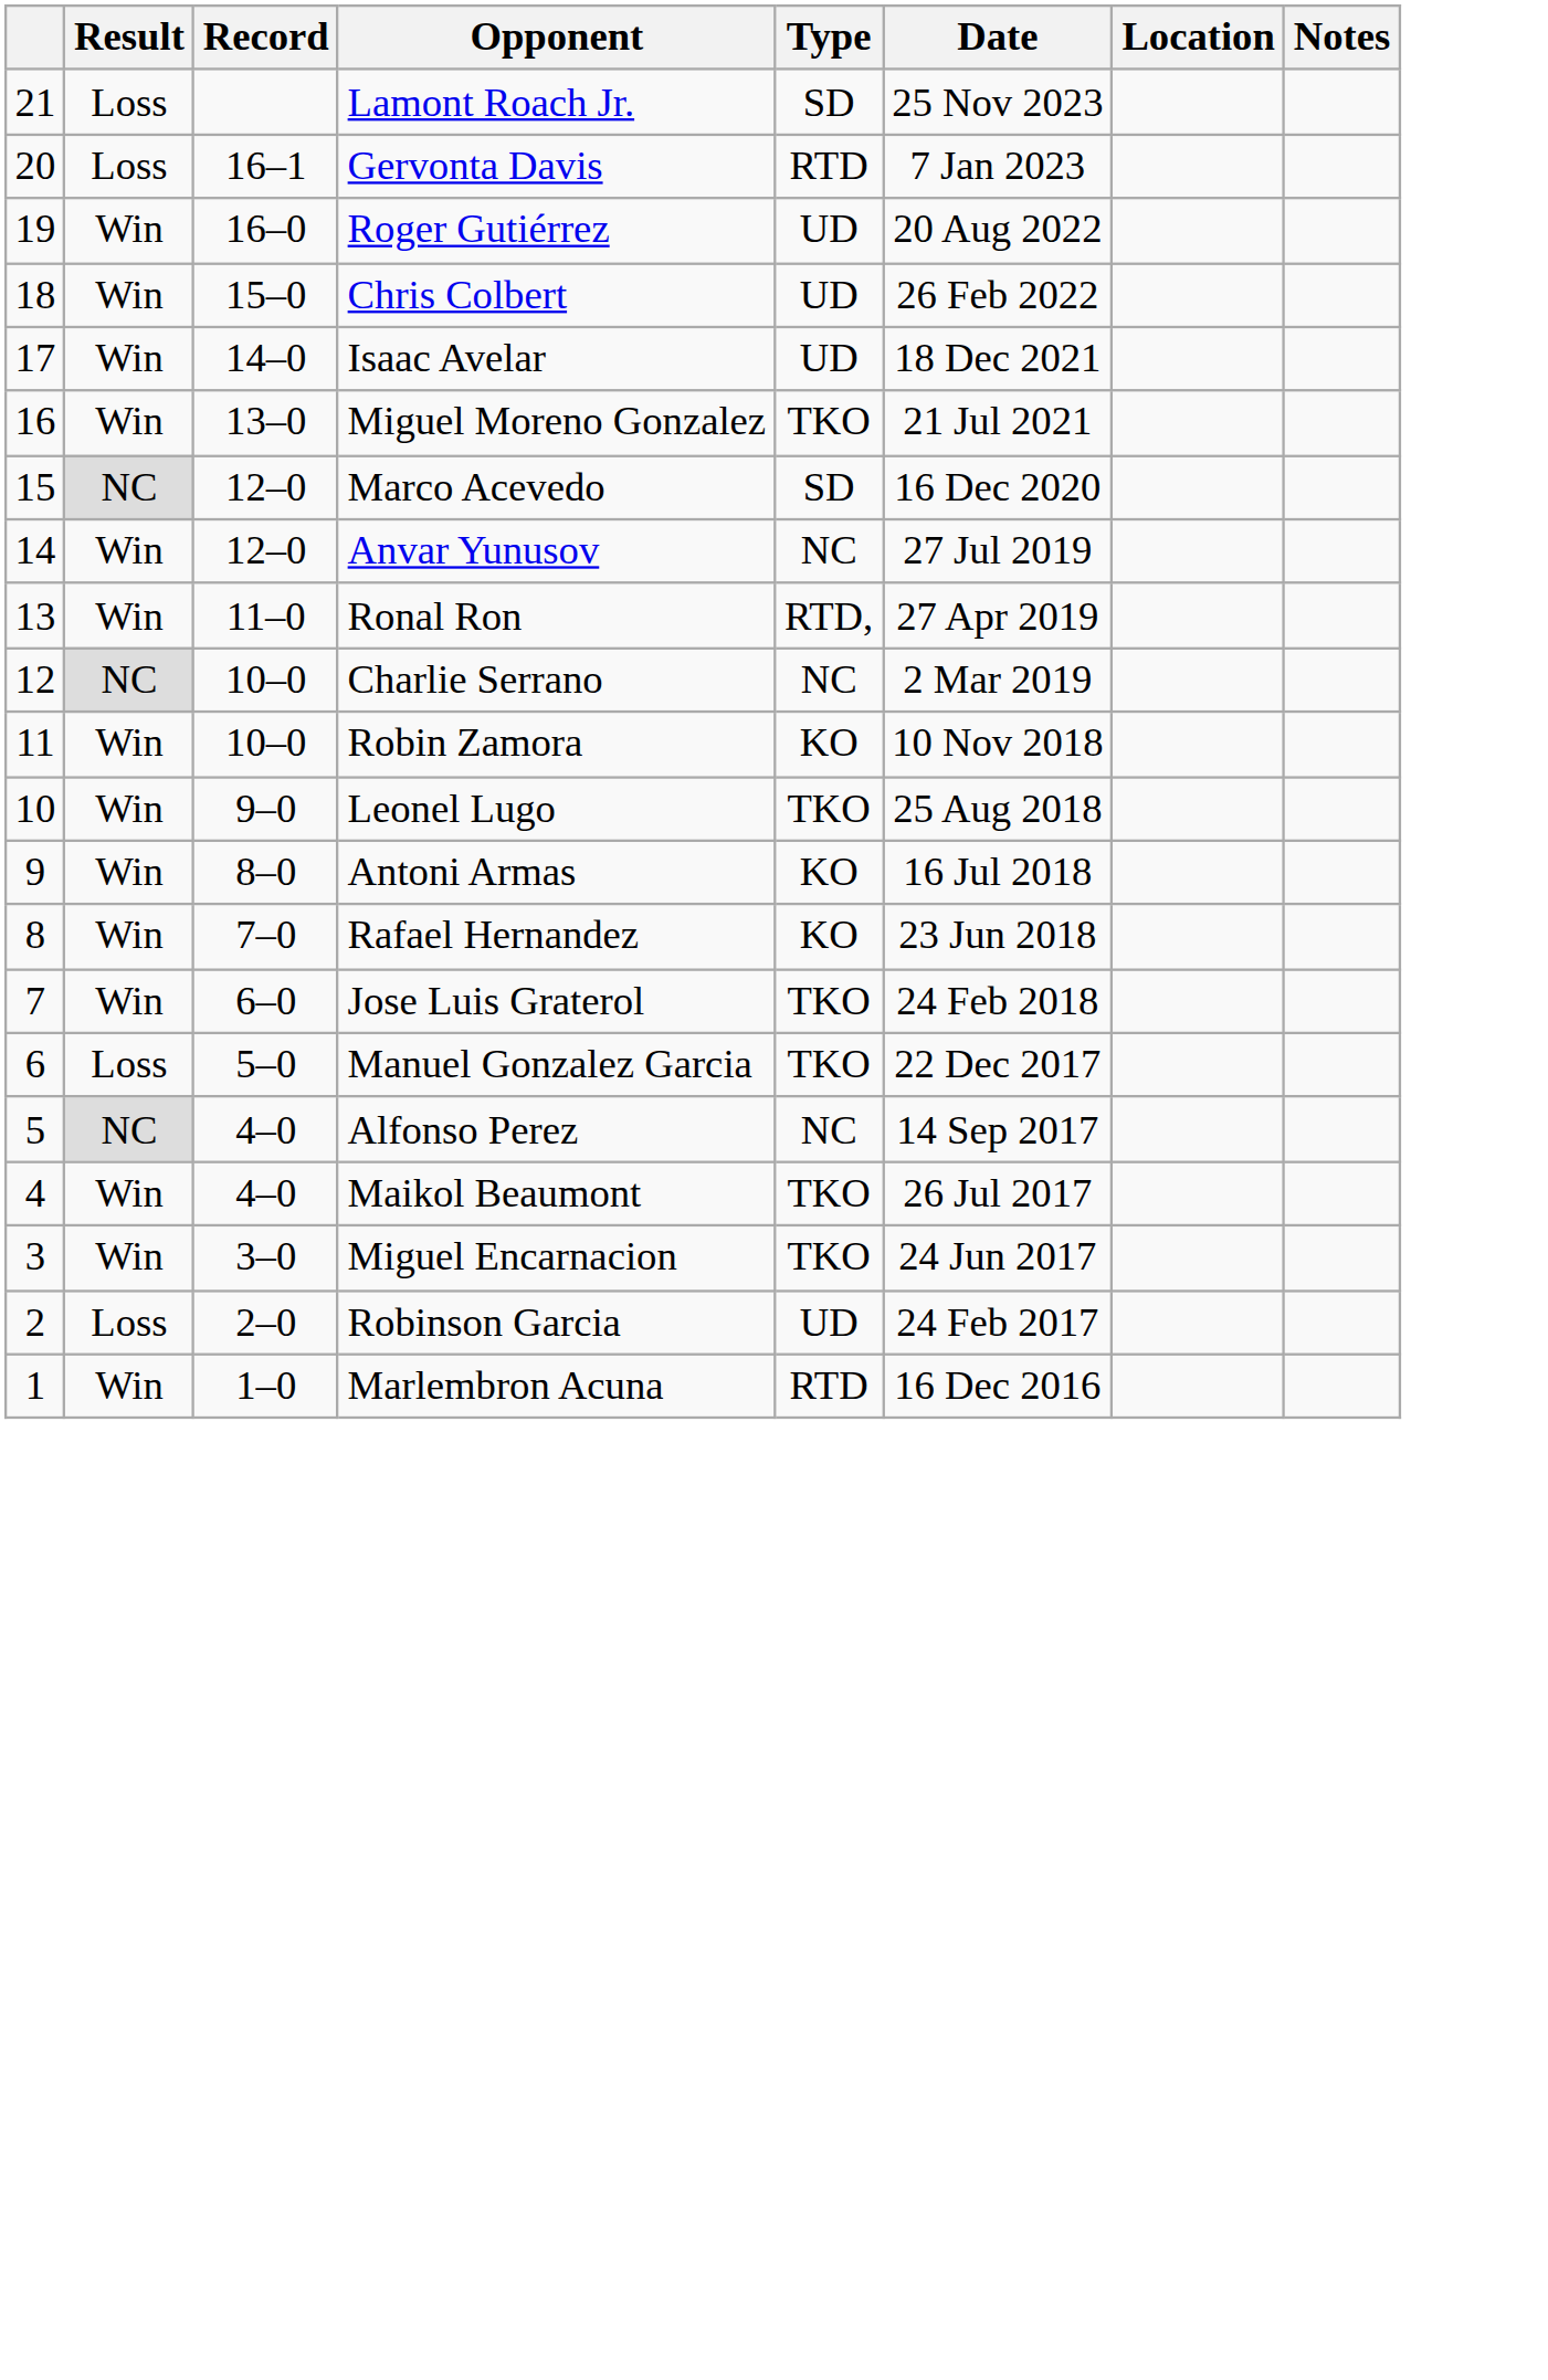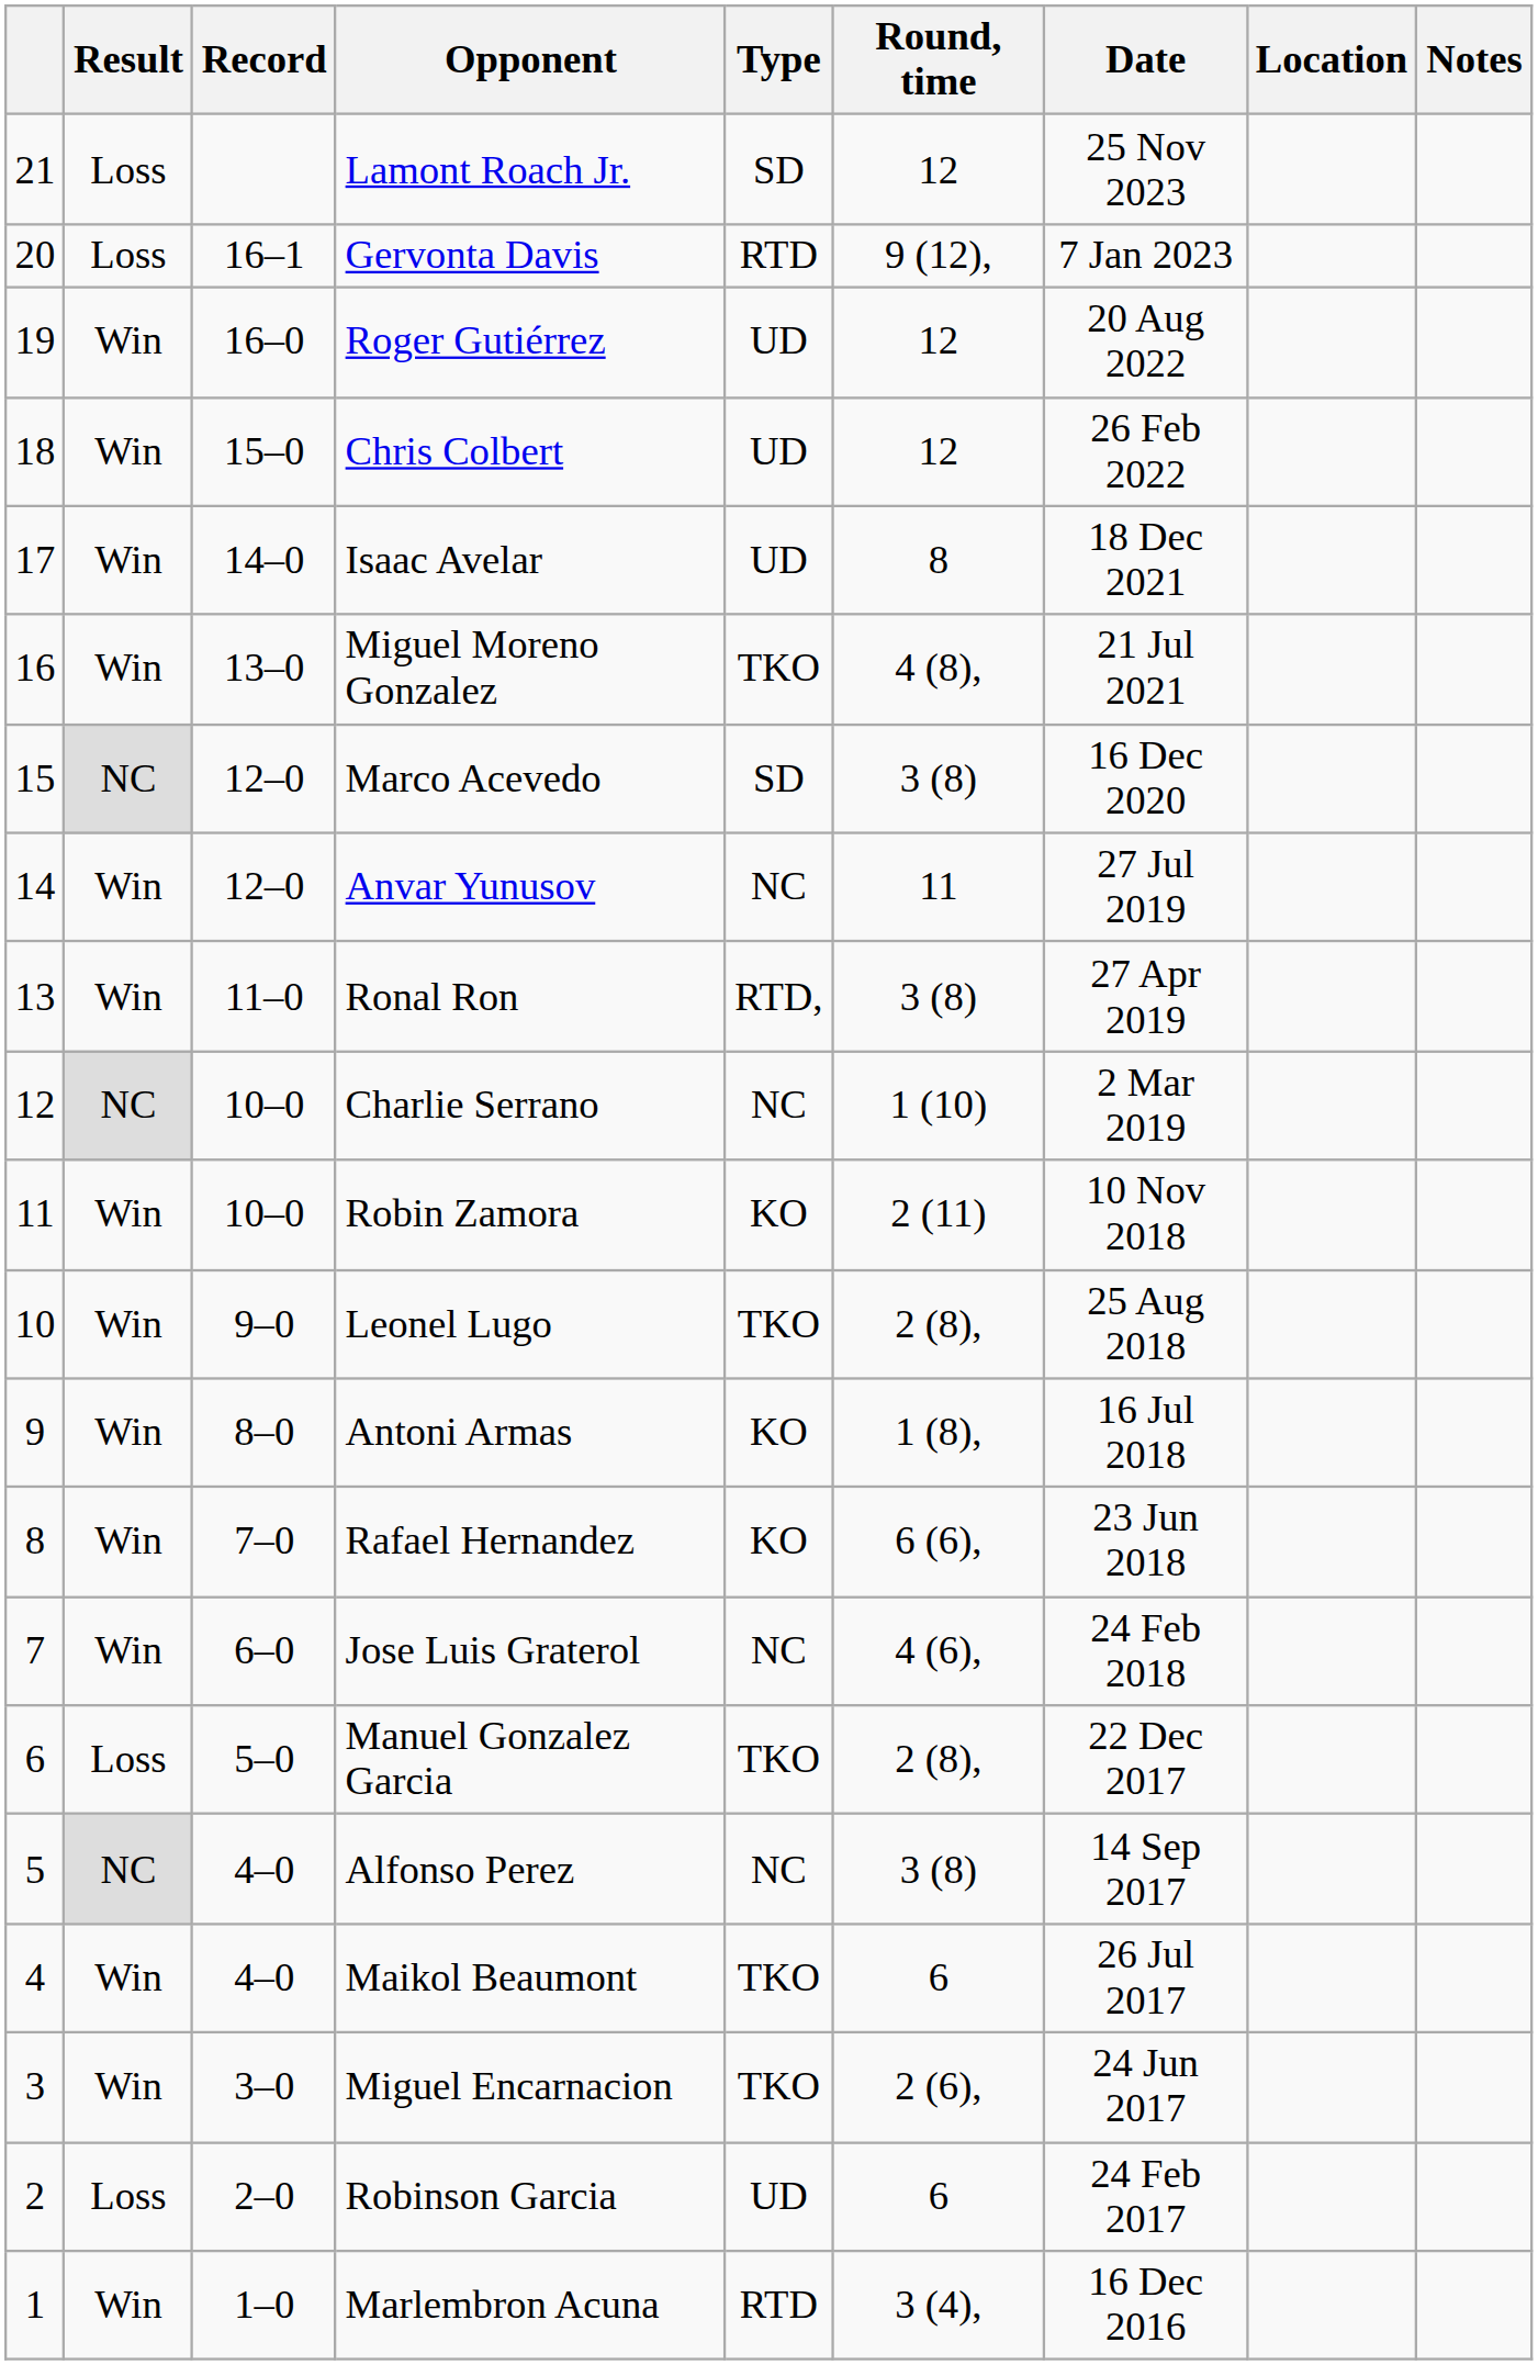 <table class=wikitable style=text-align:center>
 <tr>
 <th></th>
 <th>Result</th>
 <th>Record</th>
 <th>Opponent</th>
 <th>Type</th>
+<th>Round, time</th>
 <th>Date</th>
 <th>Location</th>
 <th>Notes</th>
 </tr>
 <tr>
 <td>21</td>
 <td>Loss</td>
 <td></td>
 <td align=left><a href='#'>Lamont Roach Jr.</a></td>
 <td>SD</td>
+<td>12</td>
 <td>25 Nov 2023</td>
 <td align=left></td>
 <td align=left></td>
 </tr>
 <tr>
 <td>20</td>
 <td>Loss</td>
 <td>16–1 </td>
 <td align=left><a href='#'>Gervonta Davis</a></td>
 <td>RTD</td>
+<td>9 (12), </td>
 <td>7 Jan 2023</td>
 <td align=left></td>
 <td align=left></td>
 </tr>
 <tr>
 <td>19</td>
 <td>Win</td>
 <td>16–0 </td>
 <td align=left><a href='#'>Roger Gutiérrez</a></td>
 <td>UD</td>
+<td>12</td>
 <td>20 Aug 2022</td>
 <td align=left></td>
 <td align=left></td>
 </tr>
 <tr>
 <td>18</td>
 <td>Win</td>
 <td>15–0 </td>
 <td align=left><a href='#'>Chris Colbert</a></td>
 <td>UD</td>
+<td>12</td>
 <td>26 Feb 2022</td>
 <td align=left></td>
 <td align=left></td>
 </tr>
 <tr>
 <td>17</td>
 <td>Win</td>
 <td>14–0 </td>
 <td align=left>Isaac Avelar</td>
 <td>UD</td>
+<td>8</td>
 <td>18 Dec 2021</td>
 <td align=left></td>
 <td align=left></td>
 </tr>
 <tr>
 <td>16</td>
 <td>Win</td>
 <td>13–0 </td>
 <td align=left>Miguel Moreno Gonzalez</td>
 <td>TKO</td>
+<td>4 (8), </td>
 <td>21 Jul 2021</td>
 <td align=left></td>
 <td align=left></td>
 </tr>
 <tr>
 <td>15</td>
 <td style=background:#DDD>NC</td>
 <td>12–0 </td>
 <td align=left>Marco Acevedo</td>
 <td>SD</td>
+<td>3 (8)</td>
 <td>16 Dec 2020</td>
 <td align=left></td>
 <td align=left></td>
 </tr>
 <tr>
 <td>14</td>
 <td>Win</td>
 <td>12–0 </td>
 <td align=left><a href='#'>Anvar Yunusov</a></td>
 <td>NC</td>
+<td>11</td>
 <td>27 Jul 2019</td>
 <td align=left></td>
 <td align=left></td>
 </tr>
 <tr>
 <td>13</td>
 <td>Win</td>
 <td>11–0 </td>
 <td align=left>Ronal Ron</td>
 <td>RTD, </td>
+<td>3 (8)</td>
 <td>27 Apr 2019</td>
 <td align=left></td>
 <td align=left></td>
 </tr>
 <tr>
 <td>12</td>
 <td style=background:#DDD>NC</td>
 <td>10–0 </td>
 <td align=left>Charlie Serrano</td>
 <td>NC</td>
+<td>1 (10)</td>
 <td>2 Mar 2019</td>
 <td align=left></td>
 <td align=left></td>
 </tr>
 <tr>
 <td>11</td>
 <td>Win</td>
 <td>10–0 </td>
 <td align=left>Robin Zamora</td>
 <td>KO</td>
+<td>2 (11)</td>
 <td>10 Nov 2018</td>
 <td align=left></td>
 <td align=left></td>
 </tr>
 <tr>
 <td>10</td>
 <td>Win</td>
 <td>9–0 </td>
 <td align=left>Leonel Lugo</td>
 <td>TKO</td>
+<td>2 (8), </td>
 <td>25 Aug 2018</td>
 <td align=left></td>
 <td align=left></td>
 </tr>
 <tr>
 <td>9</td>
 <td>Win</td>
 <td>8–0 </td>
 <td align=left>Antoni Armas</td>
 <td>KO</td>
+<td>1 (8), </td>
 <td>16 Jul 2018</td>
 <td align=left></td>
 <td align=left></td>
 </tr>
 <tr>
 <td>8</td>
 <td>Win</td>
 <td>7–0 </td>
 <td align=left>Rafael Hernandez</td>
 <td>KO</td>
+<td>6 (6), </td>
 <td>23 Jun 2018</td>
 <td align=left></td>
 <td align=left></td>
 </tr>
 <tr>
 <td>7</td>
 <td>Win</td>
 <td>6–0 </td>
 <td align=left>Jose Luis Graterol</td>
-<td>TKO</td>
+<td>NC</td>
+<td>4 (6), </td>
 <td>24 Feb 2018</td>
 <td align=left></td>
 <td align=left></td>
 </tr>
 <tr>
 <td>6</td>
 <td>Loss</td>
 <td>5–0 </td>
 <td align=left>Manuel Gonzalez Garcia</td>
 <td>TKO</td>
+<td>2 (8), </td>
 <td>22 Dec 2017</td>
 <td align=left></td>
 <td align=left></td>
 </tr>
 <tr>
 <td>5</td>
 <td style=background:#DDD>NC</td>
 <td>4–0 </td>
 <td align=left>Alfonso Perez</td>
 <td>NC</td>
+<td>3 (8)</td>
 <td>14 Sep 2017</td>
 <td align=left></td>
 <td align=left></td>
 </tr>
 <tr>
 <td>4</td>
 <td>Win</td>
 <td>4–0</td>
 <td align=left>Maikol Beaumont</td>
 <td>TKO</td>
+<td>6</td>
 <td>26 Jul 2017</td>
 <td align=left></td>
 <td align=left></td>
 </tr>
 <tr>
 <td>3</td>
 <td>Win</td>
 <td>3–0</td>
 <td align=left>Miguel Encarnacion</td>
 <td>TKO</td>
+<td>2 (6), </td>
 <td>24 Jun 2017</td>
 <td align=left></td>
 <td align=left></td>
 </tr>
 <tr>
 <td>2</td>
 <td>Loss</td>
 <td>2–0</td>
 <td align=left>Robinson Garcia</td>
 <td>UD</td>
+<td>6</td>
 <td>24 Feb 2017</td>
 <td align=left></td>
 <td align=left></td>
 </tr>
 <tr>
 <td>1</td>
 <td>Win</td>
 <td>1–0</td>
 <td align=left>Marlembron Acuna</td>
 <td>RTD</td>
+<td>3 (4), </td>
 <td>16 Dec 2016</td>
 <td align=left></td>
 <td align=left></td>
 </tr>
 </table>
